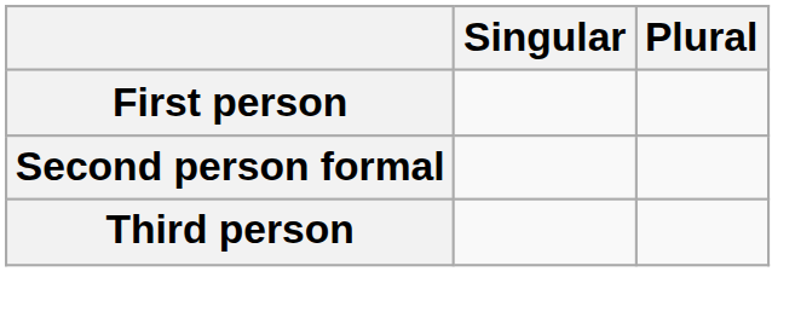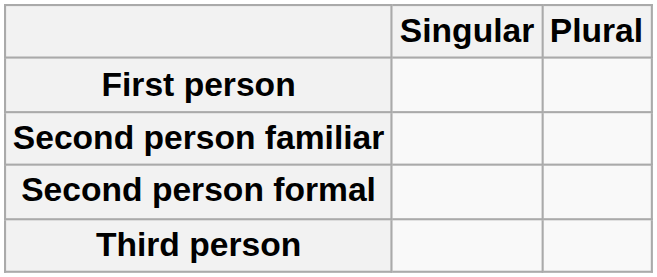 <table class="wikitable">
 <tr>
 <th></th>
 <th>Singular</th>
 <th>Plural</th>
 </tr>
 <tr>
 <th>First person</th>
+<td></td>
+<td></td>
+</tr>
+<tr>
+<th>Second person familiar</th>
 <td></td>
 <td></td>
 </tr>
 <tr>
 <th>Second person formal</th>
 <td></td>
 <td></td>
 </tr>
 <tr>
 <th>Third person</th>
 <td></td>
 <td></td>
 </tr>
 </table>
